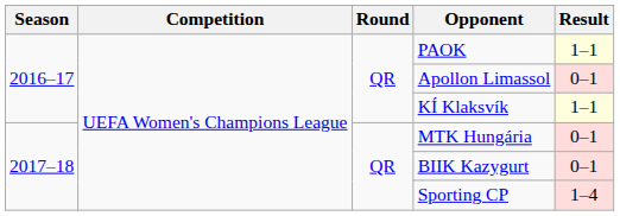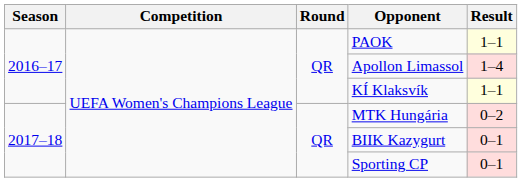 <table class="wikitable" style="text-align:center">
 <tr>
 <th>Season</th>
 <th>Competition</th>
 <th>Round</th>
 <th>Opponent</th>
 <th>Result</th>
 </tr>
 <tr>
 <td rowspan="3"><a href='#'>2016–17</a></td>
 <td rowspan="6"><a href='#'>UEFA Women's Champions League</a></td>
 <td rowspan="3"><a href='#'>QR</a></td>
 <td align="left"> <a href='#'>PAOK</a></td>
 <td bgcolor="#ffffdd" style="text-align:center;">1–1</td>
 </tr>
 <tr>
 <td align="left"> <a href='#'>Apollon Limassol</a> </td>
-<td bgcolor="#ffdddd" style="text-align:center;">0–1</td>
+<td bgcolor="#ffdddd" style="text-align:center;">1–4</td>
 </tr>
 <tr>
 <td align="left"> <a href='#'>KÍ Klaksvík</a></td>
 <td bgcolor="#ffffdd" style="text-align:center;">1–1</td>
 </tr>
 <tr>
 <td rowspan="3"><a href='#'>2017–18</a></td>
 <td rowspan="3"><a href='#'>QR</a></td>
 <td align="left"> <a href='#'>MTK Hungária</a> </td>
-<td bgcolor="#ffdddd" style="text-align:center;">0–1</td>
+<td bgcolor="#ffdddd" style="text-align:center;">0–2</td>
 </tr>
 <tr>
 <td align="left"> <a href='#'>BIIK Kazygurt</a></td>
 <td bgcolor="#ffdddd" style="text-align:center;">0–1</td>
 </tr>
 <tr>
 <td align="left"> <a href='#'>Sporting CP</a></td>
-<td bgcolor="#ffdddd" style="text-align:center;">1–4</td>
+<td bgcolor="#ffdddd" style="text-align:center;">0–1</td>
 </tr>
 </table>
